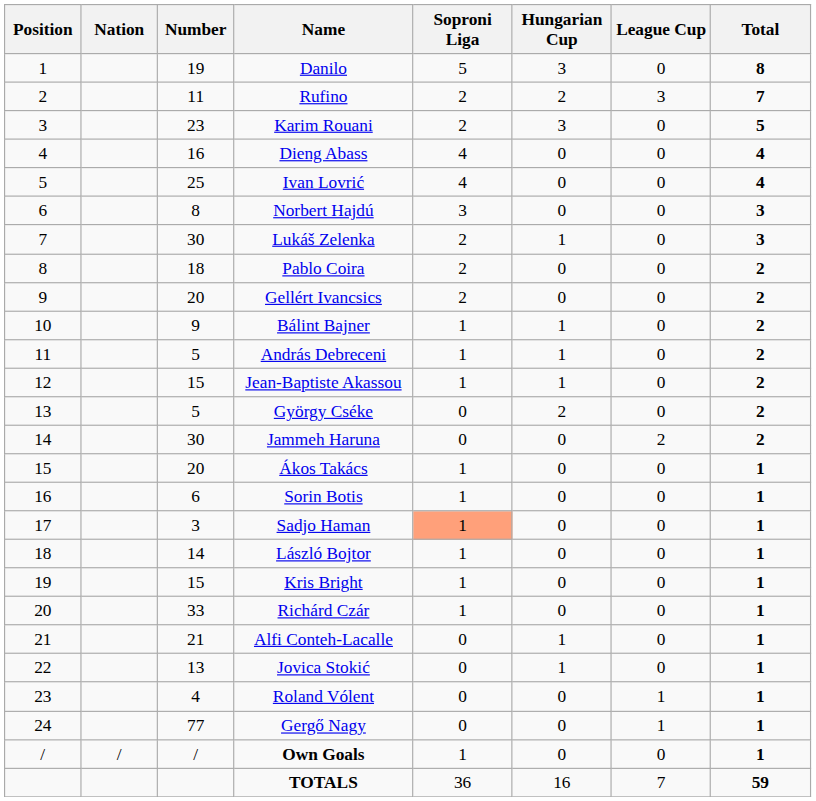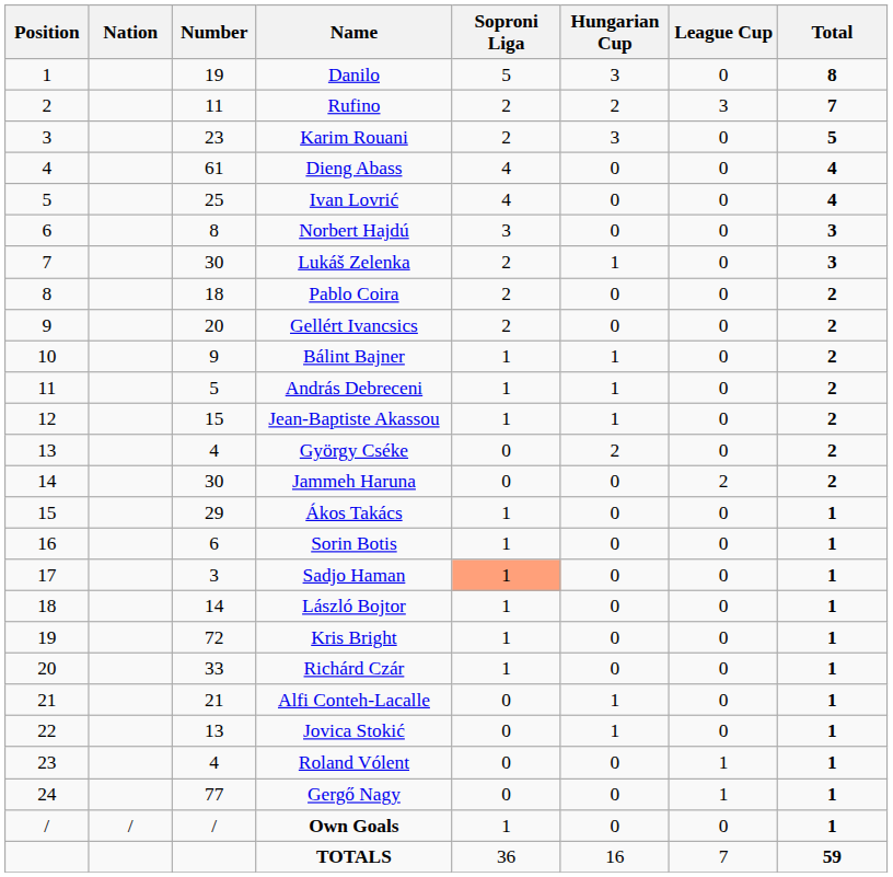 <table class="wikitable" style="font-size: 95%; text-align: center;">
 <tr>
 <th width=60>Position</th>
 <th width=60>Nation</th>
 <th width=60>Number</th>
 <th width=150>Name</th>
 <th width=80>Soproni Liga</th>
 <th width=80>Hungarian Cup</th>
 <th width=80>League Cup</th>
 <th width=80>Total</th>
 </tr>
 <tr>
 <td>1</td>
 <td></td>
 <td>19</td>
 <td><a href='#'>Danilo</a></td>
 <td>5</td>
 <td>3</td>
 <td>0</td>
 <td><strong>8</strong></td>
 </tr>
 <tr>
 <td>2</td>
 <td></td>
 <td>11</td>
 <td><a href='#'>Rufino</a></td>
 <td>2</td>
 <td>2</td>
 <td>3</td>
 <td><strong>7</strong></td>
 </tr>
 <tr>
 <td>3</td>
 <td></td>
 <td>23</td>
 <td><a href='#'>Karim Rouani</a></td>
 <td>2</td>
 <td>3</td>
 <td>0</td>
 <td><strong>5</strong></td>
 </tr>
 <tr>
 <td>4</td>
 <td></td>
-<td>16</td>
+<td>61</td>
 <td><a href='#'>Dieng Abass</a></td>
 <td>4</td>
 <td>0</td>
 <td>0</td>
 <td><strong>4</strong></td>
 </tr>
 <tr>
 <td>5</td>
 <td></td>
 <td>25</td>
 <td><a href='#'>Ivan Lovrić</a></td>
 <td>4</td>
 <td>0</td>
 <td>0</td>
 <td><strong>4</strong></td>
 </tr>
 <tr>
 <td>6</td>
 <td></td>
 <td>8</td>
 <td><a href='#'>Norbert Hajdú</a></td>
 <td>3</td>
 <td>0</td>
 <td>0</td>
 <td><strong>3</strong></td>
 </tr>
 <tr>
 <td>7</td>
 <td></td>
 <td>30</td>
 <td><a href='#'>Lukáš Zelenka</a></td>
 <td>2</td>
 <td>1</td>
 <td>0</td>
 <td><strong>3</strong></td>
 </tr>
 <tr>
 <td>8</td>
 <td></td>
 <td>18</td>
 <td><a href='#'>Pablo Coira</a></td>
 <td>2</td>
 <td>0</td>
 <td>0</td>
 <td><strong>2</strong></td>
 </tr>
 <tr>
 <td>9</td>
 <td></td>
 <td>20</td>
 <td><a href='#'>Gellért Ivancsics</a></td>
 <td>2</td>
 <td>0</td>
 <td>0</td>
 <td><strong>2</strong></td>
 </tr>
 <tr>
 <td>10</td>
 <td></td>
 <td>9</td>
 <td><a href='#'>Bálint Bajner</a></td>
 <td>1</td>
 <td>1</td>
 <td>0</td>
 <td><strong>2</strong></td>
 </tr>
 <tr>
 <td>11</td>
 <td></td>
 <td>5</td>
 <td><a href='#'>András Debreceni</a></td>
 <td>1</td>
 <td>1</td>
 <td>0</td>
 <td><strong>2</strong></td>
 </tr>
 <tr>
 <td>12</td>
 <td></td>
 <td>15</td>
 <td><a href='#'>Jean-Baptiste Akassou</a></td>
 <td>1</td>
 <td>1</td>
 <td>0</td>
 <td><strong>2</strong></td>
 </tr>
 <tr>
 <td>13</td>
 <td></td>
-<td>5</td>
+<td>4</td>
 <td><a href='#'>György Cséke</a></td>
 <td>0</td>
 <td>2</td>
 <td>0</td>
 <td><strong>2</strong></td>
 </tr>
 <tr>
 <td>14</td>
 <td></td>
 <td>30</td>
 <td><a href='#'>Jammeh Haruna</a></td>
 <td>0</td>
 <td>0</td>
 <td>2</td>
 <td><strong>2</strong></td>
 </tr>
 <tr>
 <td>15</td>
 <td></td>
-<td>20</td>
+<td>29</td>
 <td><a href='#'>Ákos Takács</a></td>
 <td>1</td>
 <td>0</td>
 <td>0</td>
 <td><strong>1</strong></td>
 </tr>
 <tr>
 <td>16</td>
 <td></td>
 <td>6</td>
 <td><a href='#'>Sorin Botis</a></td>
 <td>1</td>
 <td>0</td>
 <td>0</td>
 <td><strong>1</strong></td>
 </tr>
 <tr>
 <td>17</td>
 <td></td>
 <td>3</td>
 <td><a href='#'>Sadjo Haman</a></td>
 <td style="background: lightsalmon;">1</td>
 <td>0</td>
 <td>0</td>
 <td><strong>1</strong></td>
 </tr>
 <tr>
 <td>18</td>
 <td></td>
 <td>14</td>
 <td><a href='#'>László Bojtor</a></td>
 <td>1</td>
 <td>0</td>
 <td>0</td>
 <td><strong>1</strong></td>
 </tr>
 <tr>
 <td>19</td>
 <td></td>
-<td>15</td>
+<td>72</td>
 <td><a href='#'>Kris Bright</a></td>
 <td>1</td>
 <td>0</td>
 <td>0</td>
 <td><strong>1</strong></td>
 </tr>
 <tr>
 <td>20</td>
 <td></td>
 <td>33</td>
 <td><a href='#'>Richárd Czár</a></td>
 <td>1</td>
 <td>0</td>
 <td>0</td>
 <td><strong>1</strong></td>
 </tr>
 <tr>
 <td>21</td>
 <td></td>
 <td>21</td>
 <td><a href='#'>Alfi Conteh-Lacalle</a></td>
 <td>0</td>
 <td>1</td>
 <td>0</td>
 <td><strong>1</strong></td>
 </tr>
 <tr>
 <td>22</td>
 <td></td>
 <td>13</td>
 <td><a href='#'>Jovica Stokić</a></td>
 <td>0</td>
 <td>1</td>
 <td>0</td>
 <td><strong>1</strong></td>
 </tr>
 <tr>
 <td>23</td>
 <td></td>
 <td>4</td>
 <td><a href='#'>Roland Vólent</a></td>
 <td>0</td>
 <td>0</td>
 <td>1</td>
 <td><strong>1</strong></td>
 </tr>
 <tr>
 <td>24</td>
 <td></td>
 <td>77</td>
 <td><a href='#'>Gergő Nagy</a></td>
 <td>0</td>
 <td>0</td>
 <td>1</td>
 <td><strong>1</strong></td>
 </tr>
 <tr>
 <td>/</td>
 <td>/</td>
 <td>/</td>
 <td><strong>Own Goals</strong></td>
 <td>1</td>
 <td>0</td>
 <td>0</td>
 <td><strong>1</strong></td>
 </tr>
 <tr>
 <td></td>
 <td></td>
 <td></td>
 <td><strong>TOTALS</strong></td>
 <td>36</td>
 <td>16</td>
 <td>7</td>
 <td><strong>59</strong></td>
 </tr>
 </table>
